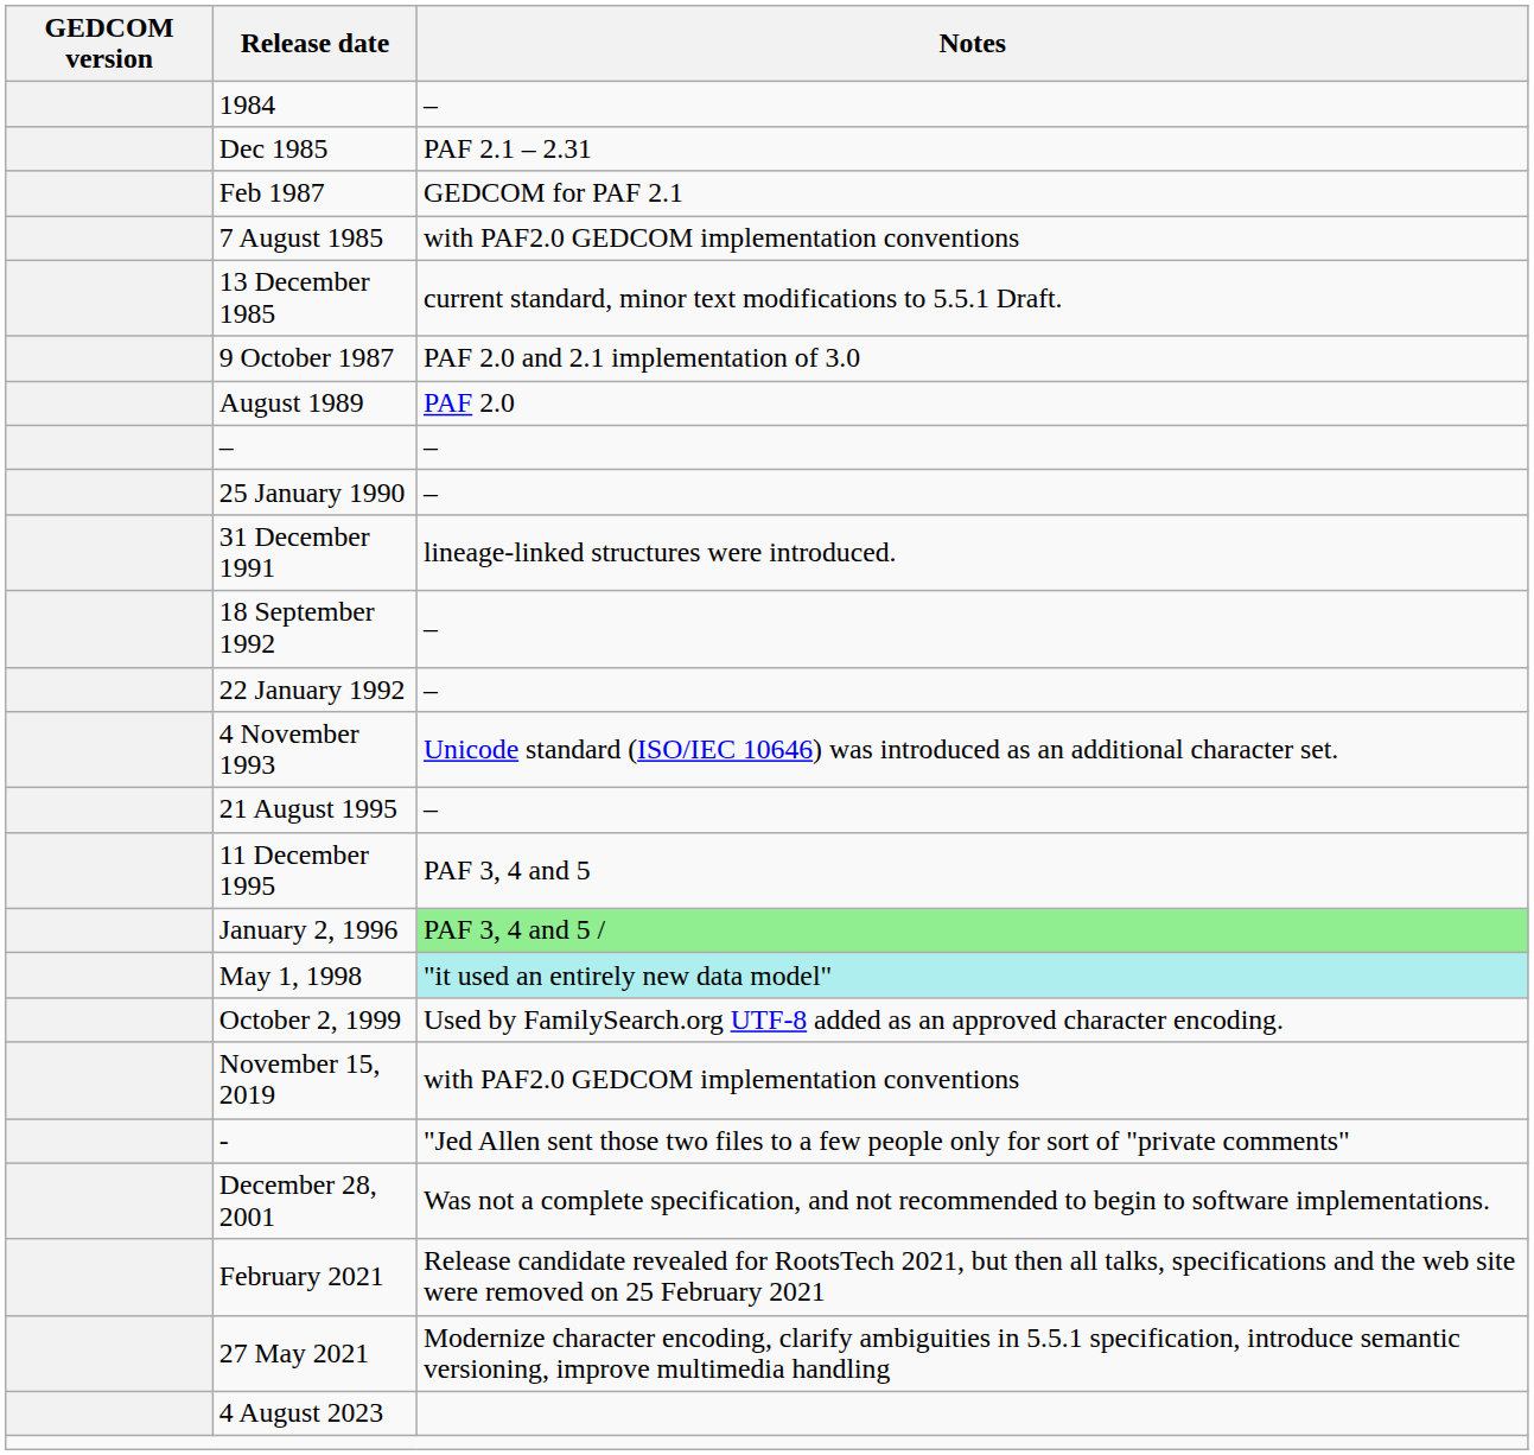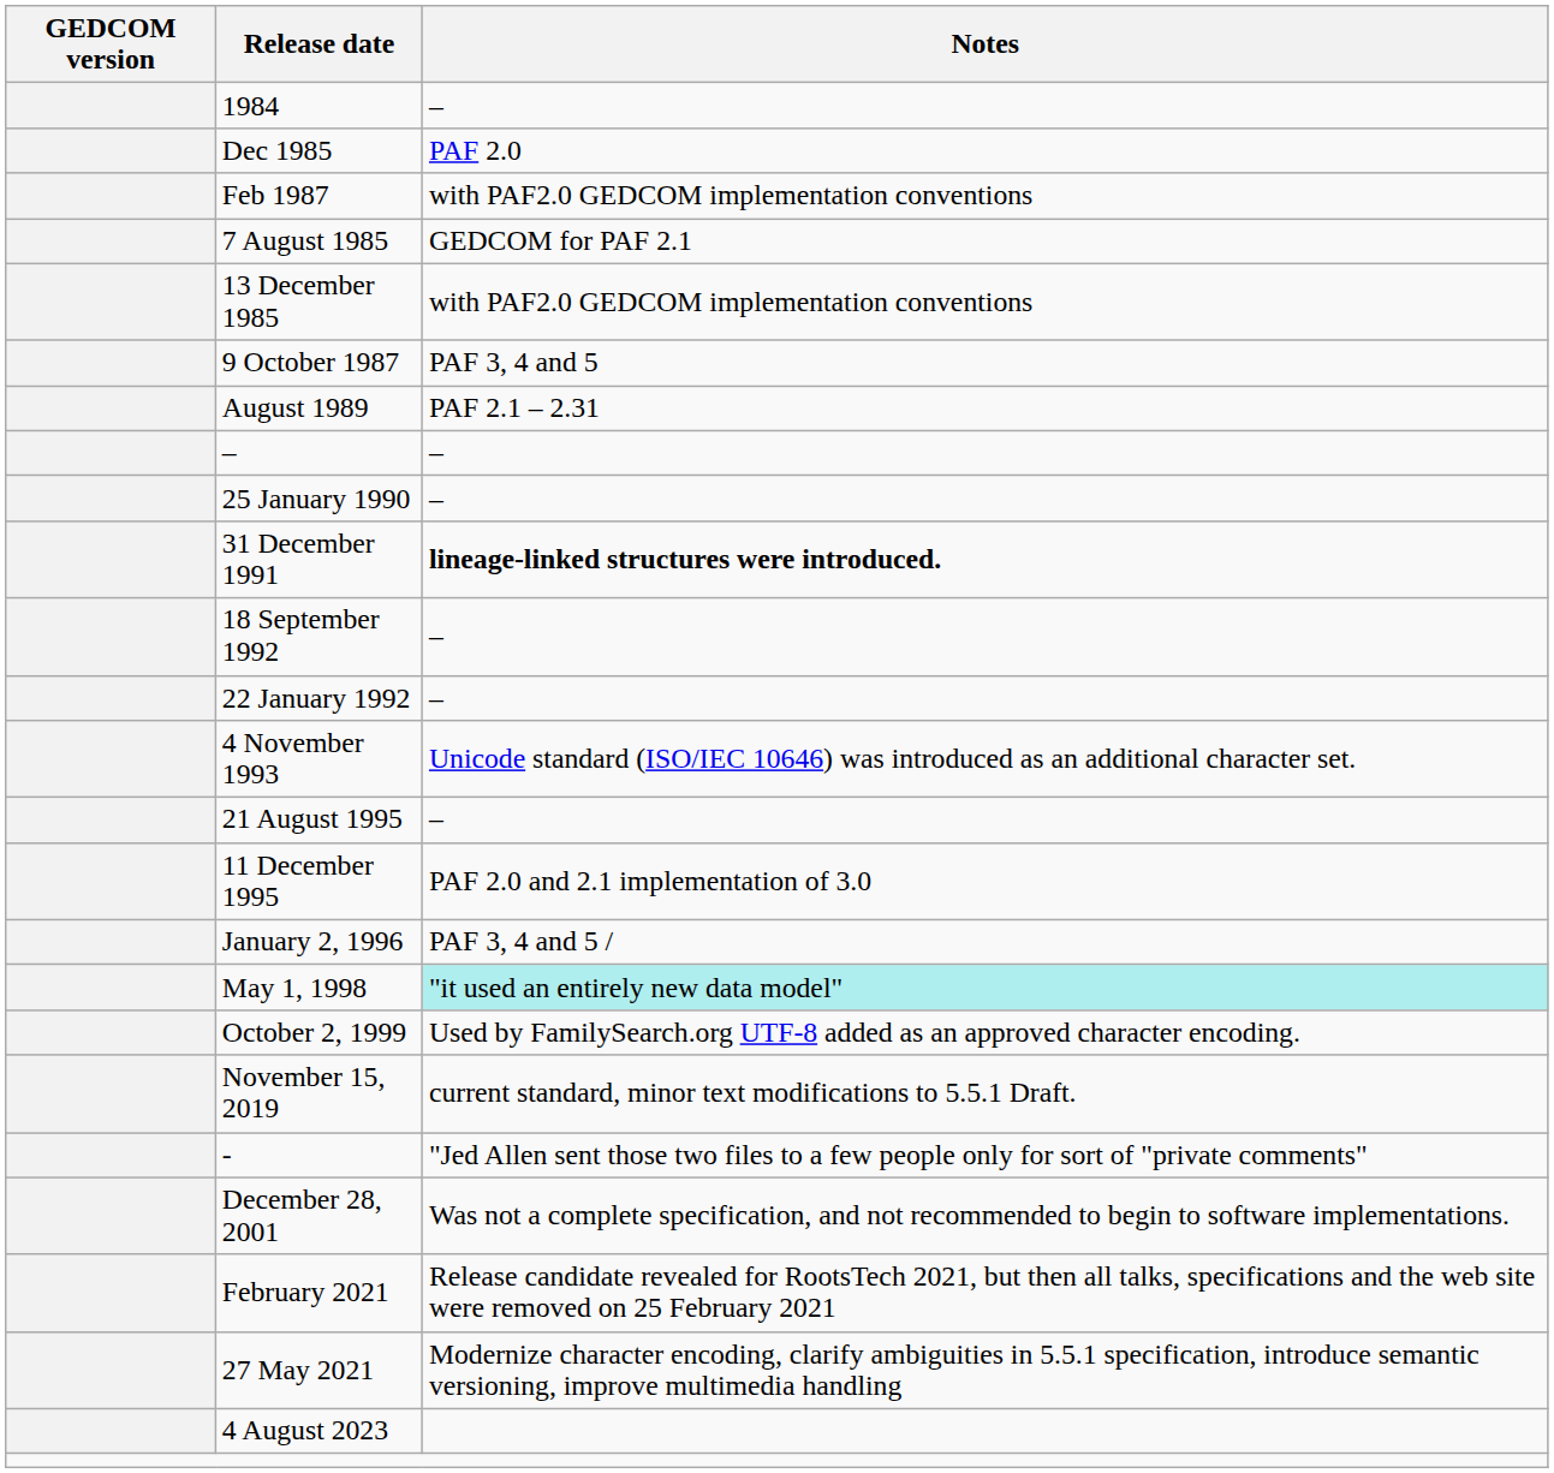 <table class="wikitable">
 <tr>
 <th>GEDCOM version</th>
 <th>Release date</th>
 <th>Notes</th>
 </tr>
 <tr>
 <th></th>
 <td>1984</td>
 <td>–</td>
 </tr>
 <tr>
 <th></th>
 <td>Dec 1985</td>
-<td>PAF 2.1 – 2.31</td>
+<td><a href='#'>PAF</a> 2.0</td>
 </tr>
 <tr>
 <th></th>
 <td>Feb 1987</td>
+<td>with PAF2.0 GEDCOM implementation conventions</td>
+</tr>
+<tr>
+<th></th>
+<td>7 August 1985</td>
 <td>GEDCOM for PAF 2.1</td>
 </tr>
 <tr>
 <th></th>
-<td>7 August 1985</td>
+<td>13 December 1985</td>
 <td>with PAF2.0 GEDCOM implementation conventions</td>
 </tr>
 <tr>
 <th></th>
-<td>13 December 1985</td>
-<td>current standard, minor text modifications to 5.5.1 Draft.</td>
-</tr>
-<tr>
-<th></th>
 <td>9 October 1987</td>
-<td>PAF 2.0 and 2.1 implementation of 3.0</td>
+<td>PAF 3, 4 and 5</td>
 </tr>
 <tr>
 <th></th>
 <td>August 1989</td>
-<td><a href='#'>PAF</a> 2.0</td>
+<td>PAF 2.1 – 2.31</td>
 </tr>
 <tr>
 <th></th>
 <td>–</td>
 <td>–</td>
 </tr>
 <tr>
 <th></th>
 <td>25 January 1990</td>
 <td>–</td>
 </tr>
 <tr>
 <th></th>
 <td>31 December 1991</td>
-<td>lineage-linked structures were introduced.</td>
+<td><strong>lineage-linked structures were introduced.</strong></td>
 </tr>
 <tr>
 <th></th>
 <td>18 September 1992</td>
 <td>–</td>
 </tr>
 <tr>
 <th></th>
 <td>22 January 1992</td>
 <td>–</td>
 </tr>
 <tr>
 <th></th>
 <td>4 November 1993</td>
 <td><a href='#'>Unicode</a> standard (<a href='#'>ISO/IEC 10646</a>) was introduced as an additional character set.</td>
 </tr>
 <tr>
 <th></th>
 <td>21 August 1995</td>
 <td>–</td>
 </tr>
 <tr>
 <th></th>
 <td>11 December 1995</td>
-<td>PAF 3, 4 and 5</td>
+<td>PAF 2.0 and 2.1 implementation of 3.0</td>
 </tr>
 <tr>
 <th></th>
 <td>January 2, 1996</td>
-<td style="background: lightgreen;">PAF 3, 4 and 5 / </td>
+<td>PAF 3, 4 and 5 / </td>
 </tr>
 <tr>
 <th></th>
 <td>May 1, 1998</td>
 <td style="background: paleturquoise;">"it used an entirely new data model"</td>
 </tr>
 <tr>
 <th></th>
 <td>October 2, 1999</td>
 <td>Used by FamilySearch.org <a href='#'>UTF-8</a> added as an approved character encoding.</td>
 </tr>
 <tr>
 <th></th>
 <td>November 15, 2019</td>
-<td>with PAF2.0 GEDCOM implementation conventions</td>
+<td>current standard, minor text modifications to 5.5.1 Draft.</td>
 </tr>
 <tr>
 <th></th>
 <td>-</td>
 <td>"Jed Allen sent those two files to a few people only for sort of "private comments"</td>
 </tr>
 <tr>
 <th></th>
 <td>December 28, 2001</td>
 <td>Was not a complete specification, and not recommended to begin to software implementations.</td>
 </tr>
 <tr>
 <th></th>
 <td>February 2021</td>
 <td>Release candidate revealed for RootsTech 2021, but then all talks, specifications and the web site were removed on 25 February 2021</td>
 </tr>
 <tr>
 <th></th>
 <td>27 May 2021</td>
 <td>Modernize character encoding, clarify ambiguities in 5.5.1 specification, introduce semantic versioning, improve multimedia handling</td>
 </tr>
 <tr>
 <th></th>
 <td>4 August 2023</td>
 <td></td>
 </tr>
 <tr>
 <td colspan="3"></td>
 </tr>
 </table>
